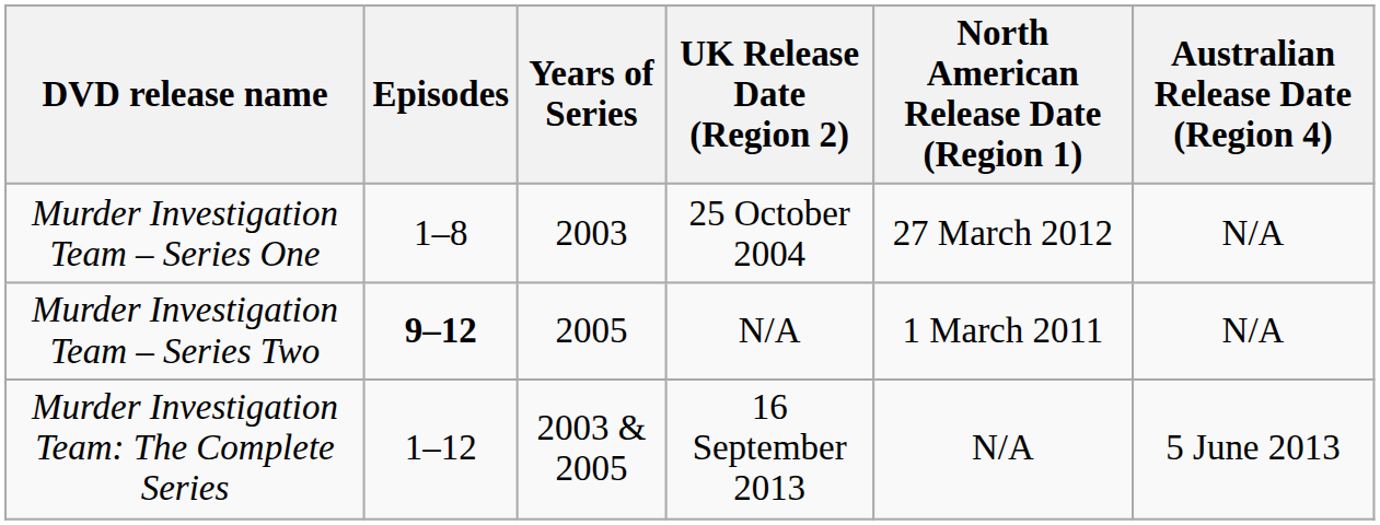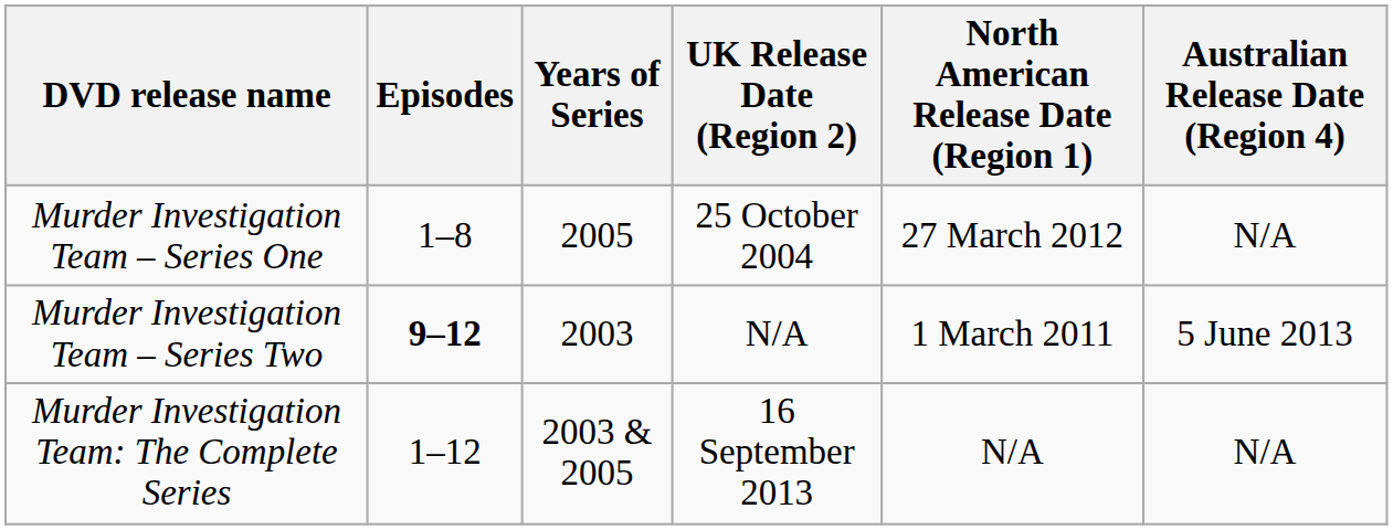 <table class="wikitable">
 <tr>
 <th>DVD release name</th>
 <th>Episodes</th>
 <th>Years of Series</th>
 <th>UK Release Date<br>(Region 2)</th>
 <th>North American Release Date<br>(Region 1)</th>
 <th>Australian Release Date<br>(Region 4)</th>
 </tr>
 <tr>
 <td rowspan="1" style="text-align:center;"><em>Murder Investigation Team – Series One</em></td>
 <td style="text-align:center;">1–8</td>
-<td rowspan="1" style="text-align:center;">2003</td>
+<td rowspan="1" style="text-align:center;">2005</td>
 <td style="text-align:center;">25 October 2004</td>
 <td rowspan="1" style="text-align:center;">27 March 2012</td>
 <td rowspan="1" style="text-align:center;">N/A</td>
 </tr>
 <tr>
 <td rowspan="1" style="text-align:center;"><em>Murder Investigation Team – Series Two</em></td>
 <td style="text-align:center;"><strong>9–12</strong></td>
-<td rowspan="1" style="text-align:center;">2005</td>
+<td rowspan="1" style="text-align:center;">2003</td>
 <td style="text-align:center;">N/A</td>
 <td rowspan="1" style="text-align:center;">1 March 2011</td>
-<td rowspan="1" style="text-align:center;">N/A</td>
+<td style="text-align:center;">5 June 2013</td>
 </tr>
 <tr>
 <td rowspan="1" style="text-align:center;"><em>Murder Investigation Team: The Complete Series</em></td>
 <td style="text-align:center;">1–12</td>
 <td rowspan="1" style="text-align:center;">2003 & 2005</td>
 <td style="text-align:center;">16 September 2013</td>
 <td rowspan="1" style="text-align:center;">N/A</td>
-<td style="text-align:center;">5 June 2013</td>
+<td rowspan="1" style="text-align:center;">N/A</td>
 </tr>
 </table>
